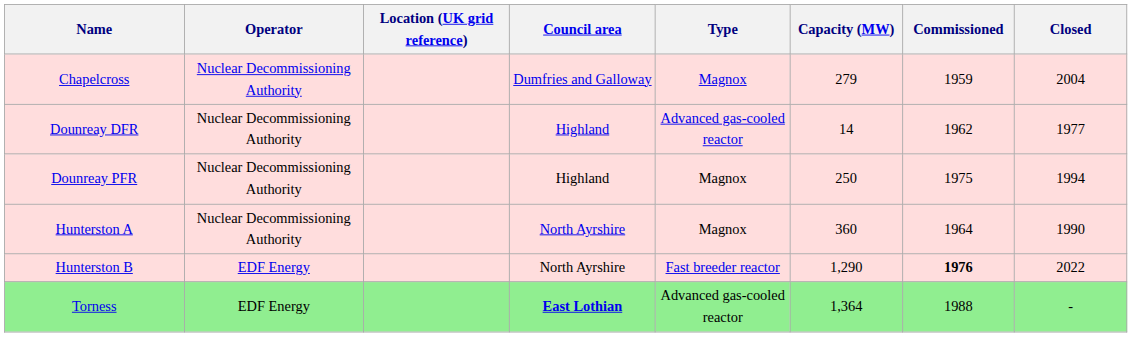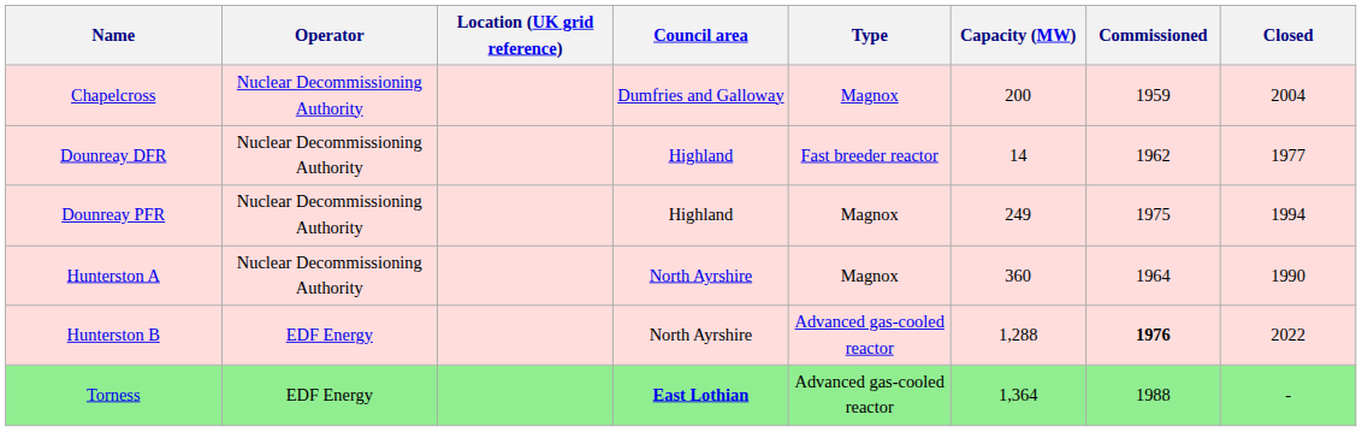 <table class="wikitable sortable" style="font-size:100%;border:0px;text-align:center;line-height:150%;">
 <tr>
 <th style="background: #f2f2f2; color: #000080" height="17" width="16%">Name</th>
 <th style="background: #f2f2f2; color: #000080" height="17" width="16%">Operator</th>
 <th style="background: #f2f2f2; color: #000080" height="17" width="13%" class="unsortable">Location (<a href='#'>UK grid reference</a>)</th>
 <th style="background: #f2f2f2; color: #000080" height="17" width="13%"><a href='#'>Council area</a></th>
 <th style="background: #f2f2f2; color: #000080" height="17" width="12%">Type</th>
 <th style="background: #f2f2f2; color: #000080" height="17" width="10%">Capacity (<a href='#'>MW</a>)</th>
 <th style="background: #f2f2f2; color: #000080" height="17" width="10%">Commissioned</th>
 <th style="background: #f2f2f2; color: #000080" height="17" width="10%">Closed</th>
 </tr>
 <tr style="background: #FFDDDD">
 <td><a href='#'>Chapelcross</a></td>
 <td><a href='#'>Nuclear Decommissioning Authority</a></td>
 <td></td>
 <td><a href='#'>Dumfries and Galloway</a></td>
 <td><a href='#'>Magnox</a></td>
-<td>279</td>
+<td>200</td>
 <td>1959</td>
 <td>2004</td>
 </tr>
 <tr style="background: #FFDDDD">
 <td><a href='#'>Dounreay DFR</a></td>
 <td>Nuclear Decommissioning Authority</td>
 <td></td>
 <td><a href='#'>Highland</a></td>
-<td><a href='#'>Advanced gas-cooled reactor</a></td>
+<td><a href='#'>Fast breeder reactor</a></td>
 <td>14</td>
 <td>1962</td>
 <td>1977</td>
 </tr>
 <tr style="background: #FFDDDD">
 <td><a href='#'>Dounreay PFR</a></td>
 <td>Nuclear Decommissioning Authority</td>
 <td></td>
 <td>Highland</td>
 <td>Magnox</td>
-<td>250</td>
+<td>249</td>
 <td>1975</td>
 <td>1994</td>
 </tr>
 <tr style="background: #FFDDDD">
 <td><a href='#'>Hunterston A</a></td>
 <td>Nuclear Decommissioning Authority</td>
 <td></td>
 <td><a href='#'>North Ayrshire</a></td>
 <td>Magnox</td>
 <td>360</td>
 <td>1964</td>
 <td>1990</td>
 </tr>
 <tr style="background: #FFDDDD">
 <td><a href='#'>Hunterston B</a></td>
 <td><a href='#'>EDF Energy</a></td>
 <td></td>
 <td>North Ayrshire</td>
-<td><a href='#'>Fast breeder reactor</a></td>
-<td>1,290</td>
+<td><a href='#'>Advanced gas-cooled reactor</a></td>
+<td>1,288</td>
 <td><strong>1976</strong></td>
 <td>2022</td>
 </tr>
 <tr style="background: #90EE90">
 <td><a href='#'>Torness</a></td>
 <td>EDF Energy</td>
 <td></td>
 <td><strong><a href='#'>East Lothian</a></strong></td>
 <td>Advanced gas-cooled reactor</td>
 <td>1,364</td>
 <td>1988</td>
 <td>-</td>
 </tr>
 </table>
